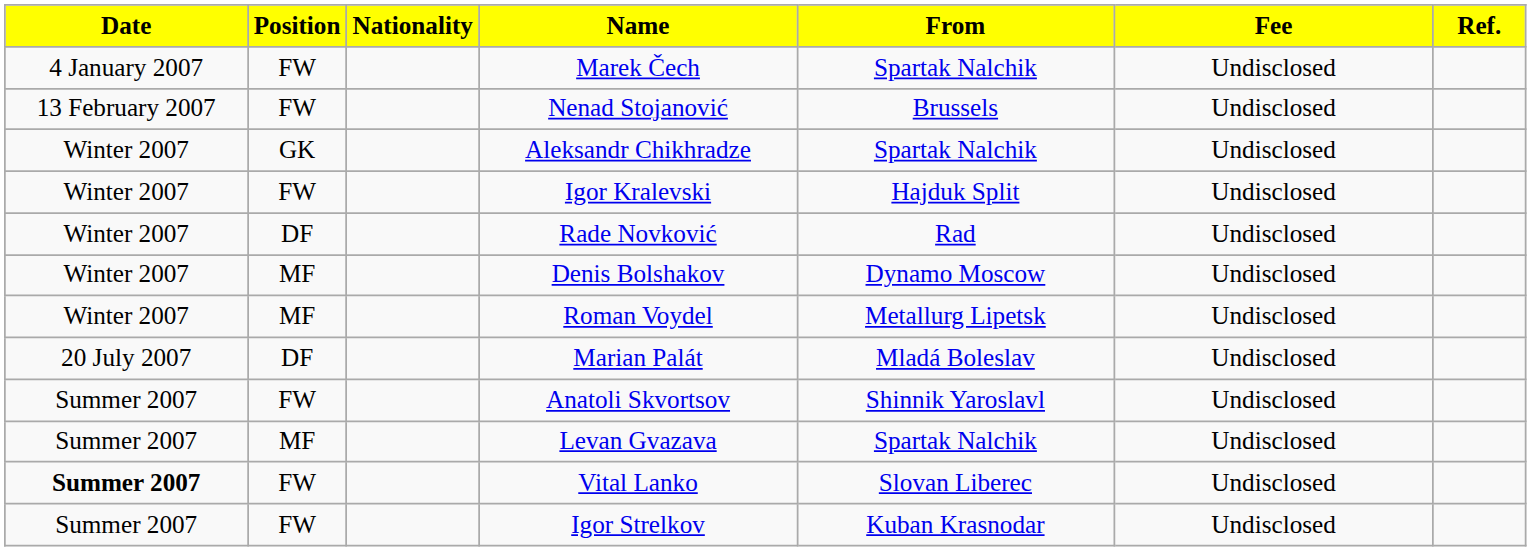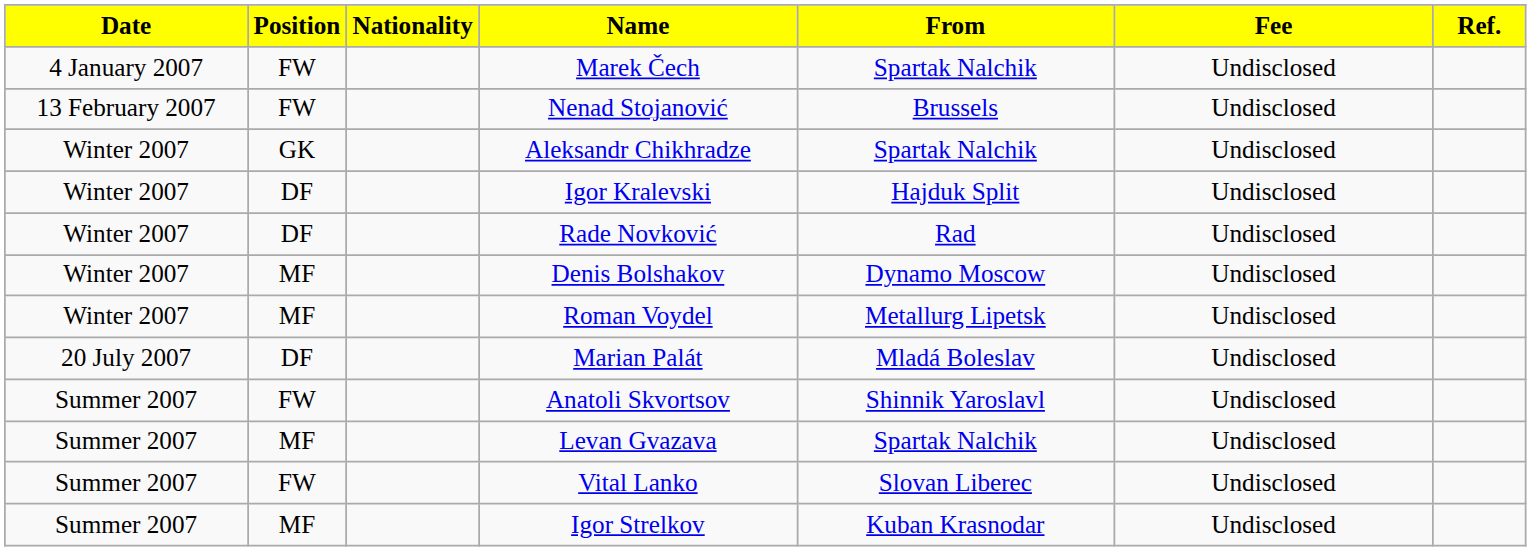 <table class="wikitable"  style="text-align:center; font-size:90%; ">
 <tr>
 <th style="background:#FFFF00; color:black; width:150px;">Date</th>
 <th style="background:#FFFF00; color:black; width:50px;">Position</th>
 <th style="background:#FFFF00; color:black; width:50px;">Nationality</th>
 <th style="background:#FFFF00; color:black; width:200px;">Name</th>
 <th style="background:#FFFF00; color:black; width:200px;">From</th>
 <th style="background:#FFFF00; color:black; width:200px;">Fee</th>
 <th style="background:#FFFF00; color:black; width:50px;">Ref.</th>
 </tr>
 <tr>
 <td>4 January 2007</td>
 <td>FW</td>
 <td></td>
 <td><a href='#'>Marek Čech</a></td>
 <td><a href='#'>Spartak Nalchik</a></td>
 <td>Undisclosed</td>
 <td></td>
 </tr>
 <tr>
 <td>13 February 2007</td>
 <td>FW</td>
 <td></td>
 <td><a href='#'>Nenad Stojanović</a></td>
 <td><a href='#'>Brussels</a></td>
 <td>Undisclosed</td>
 <td></td>
 </tr>
 <tr>
 <td>Winter 2007</td>
 <td>GK</td>
 <td></td>
 <td><a href='#'>Aleksandr Chikhradze</a></td>
 <td><a href='#'>Spartak Nalchik</a></td>
 <td>Undisclosed</td>
 <td></td>
 </tr>
 <tr>
 <td>Winter 2007</td>
-<td>FW</td>
+<td>DF</td>
 <td></td>
 <td><a href='#'>Igor Kralevski</a></td>
 <td><a href='#'>Hajduk Split</a></td>
 <td>Undisclosed</td>
 <td></td>
 </tr>
 <tr>
 <td>Winter 2007</td>
 <td>DF</td>
 <td></td>
 <td><a href='#'>Rade Novković</a></td>
 <td><a href='#'>Rad</a></td>
 <td>Undisclosed</td>
 <td></td>
 </tr>
 <tr>
 <td>Winter 2007</td>
 <td>MF</td>
 <td></td>
 <td><a href='#'>Denis Bolshakov</a></td>
 <td><a href='#'>Dynamo Moscow</a></td>
 <td>Undisclosed</td>
 <td></td>
 </tr>
 <tr>
 <td>Winter 2007</td>
 <td>MF</td>
 <td></td>
 <td><a href='#'>Roman Voydel</a></td>
 <td><a href='#'>Metallurg Lipetsk</a></td>
 <td>Undisclosed</td>
 <td></td>
 </tr>
 <tr>
 <td>20 July 2007</td>
 <td>DF</td>
 <td></td>
 <td><a href='#'>Marian Palát</a></td>
 <td><a href='#'>Mladá Boleslav</a></td>
 <td>Undisclosed</td>
 <td></td>
 </tr>
 <tr>
 <td>Summer 2007</td>
 <td>FW</td>
 <td></td>
 <td><a href='#'>Anatoli Skvortsov</a></td>
 <td><a href='#'>Shinnik Yaroslavl</a></td>
 <td>Undisclosed</td>
 <td></td>
 </tr>
 <tr>
 <td>Summer 2007</td>
 <td>MF</td>
 <td></td>
 <td><a href='#'>Levan Gvazava</a></td>
 <td><a href='#'>Spartak Nalchik</a></td>
 <td>Undisclosed</td>
 <td></td>
 </tr>
 <tr>
-<td><strong>Summer 2007</strong></td>
+<td>Summer 2007</td>
 <td>FW</td>
 <td></td>
 <td><a href='#'>Vital Lanko</a></td>
 <td><a href='#'>Slovan Liberec</a></td>
 <td>Undisclosed</td>
 <td></td>
 </tr>
 <tr>
 <td>Summer 2007</td>
-<td>FW</td>
+<td>MF</td>
 <td></td>
 <td><a href='#'>Igor Strelkov</a></td>
 <td><a href='#'>Kuban Krasnodar</a></td>
 <td>Undisclosed</td>
 <td></td>
 </tr>
 </table>
